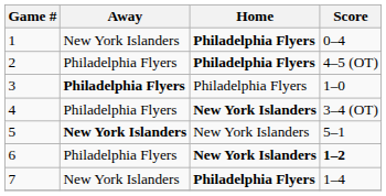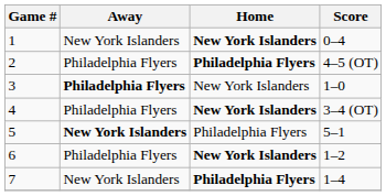 <table class="wikitable">
 <tr>
 <th>Game #</th>
 <th>Away</th>
 <th>Home</th>
 <th>Score</th>
 </tr>
 <tr>
 <td>1</td>
 <td>New York Islanders</td>
-<td><strong>Philadelphia Flyers</strong></td>
+<td><strong>New York Islanders</strong></td>
 <td>0–4</td>
 </tr>
 <tr>
 <td>2</td>
 <td>Philadelphia Flyers</td>
 <td><strong>Philadelphia Flyers</strong></td>
 <td>4–5 (OT)</td>
 </tr>
 <tr>
 <td>3</td>
 <td><strong>Philadelphia Flyers</strong></td>
-<td>Philadelphia Flyers</td>
+<td>New York Islanders</td>
 <td>1–0</td>
 </tr>
 <tr>
 <td>4</td>
 <td>Philadelphia Flyers</td>
 <td><strong>New York Islanders</strong></td>
 <td>3–4 (OT)</td>
 </tr>
 <tr>
 <td>5</td>
 <td><strong>New York Islanders</strong></td>
-<td>New York Islanders</td>
+<td>Philadelphia Flyers</td>
 <td>5–1</td>
 </tr>
 <tr>
 <td>6</td>
 <td>Philadelphia Flyers</td>
 <td><strong>New York Islanders</strong></td>
-<td><strong>1–2</strong></td>
+<td>1–2</td>
 </tr>
 <tr>
 <td>7</td>
 <td>New York Islanders</td>
 <td><strong>Philadelphia Flyers</strong></td>
 <td>1–4</td>
 </tr>
 <tr>
 </tr>
 </table>
